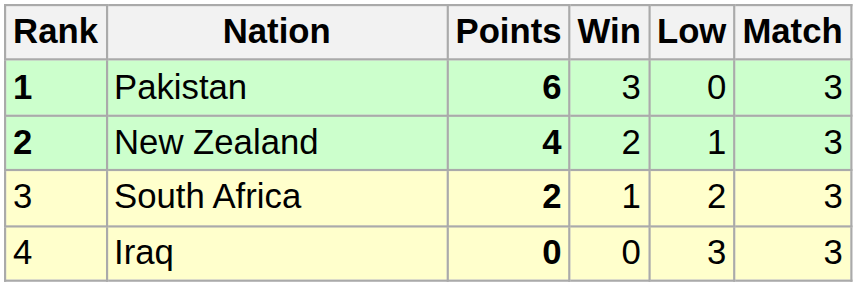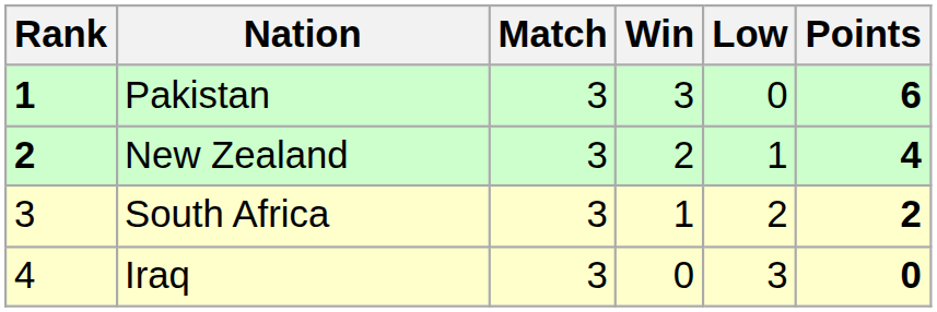 <table class="wikitable">
 <tr>
 <th width=20>Rank</th>
 <th width=150>Nation</th>
-<th width=20>Points</th>
+<th width=20>Match</th>
 <th width=20>Win</th>
 <th width=20>Low</th>
-<th width=20>Match</th>
+<th width=20>Points</th>
 </tr>
 <tr style="text-align:right; background:#cfc;">
 <td align="left"><strong>1</strong></td>
 <td style="text-align:left;"> Pakistan</td>
-<td><strong>6</strong></td>
+<td>3</td>
 <td>3</td>
 <td>0</td>
-<td>3</td>
+<td><strong>6</strong></td>
 </tr>
 <tr style="text-align:right; background:#cfc;">
 <td align="left"><strong>2</strong></td>
 <td style="text-align:left;"> New Zealand</td>
-<td><strong>4</strong></td>
+<td>3</td>
 <td>2</td>
 <td>1</td>
-<td>3</td>
+<td><strong>4</strong></td>
 </tr>
 <tr style="text-align:right; background:#ffc;">
 <td align="left">3</td>
 <td style="text-align:left;"> South Africa</td>
-<td><strong>2</strong></td>
+<td>3</td>
 <td>1</td>
 <td>2</td>
-<td>3</td>
+<td><strong>2</strong></td>
 </tr>
 <tr style="text-align:right; background:#ffc;">
 <td align="left">4</td>
 <td style="text-align:left;"> Iraq</td>
-<td><strong>0</strong></td>
+<td>3</td>
 <td>0</td>
 <td>3</td>
-<td>3</td>
+<td><strong>0</strong></td>
 </tr>
 </table>
